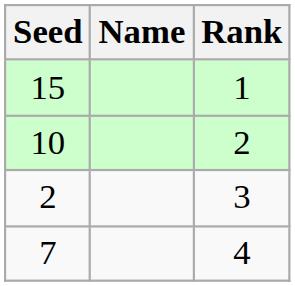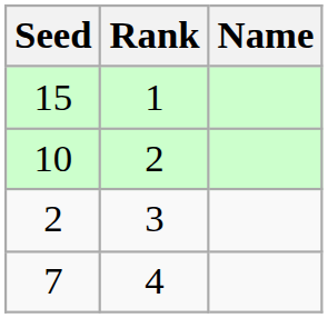 <table class="wikitable" style="text-align:center;">
 <tr>
 <th>Seed</th>
+<th>Rank</th>
 <th>Name</th>
-<th>Rank</th>
 </tr>
 <tr bgcolor="#ccffcc">
 <td>15</td>
+<td>1</td>
 <td align=left></td>
-<td>1</td>
 </tr>
 <tr bgcolor="#ccffcc">
 <td>10</td>
+<td>2</td>
 <td align=left></td>
-<td>2</td>
 </tr>
 <tr>
 <td>2</td>
+<td>3</td>
 <td align=left></td>
-<td>3</td>
 </tr>
 <tr>
 <td>7</td>
+<td>4</td>
 <td align=left></td>
-<td>4</td>
 </tr>
 </table>
